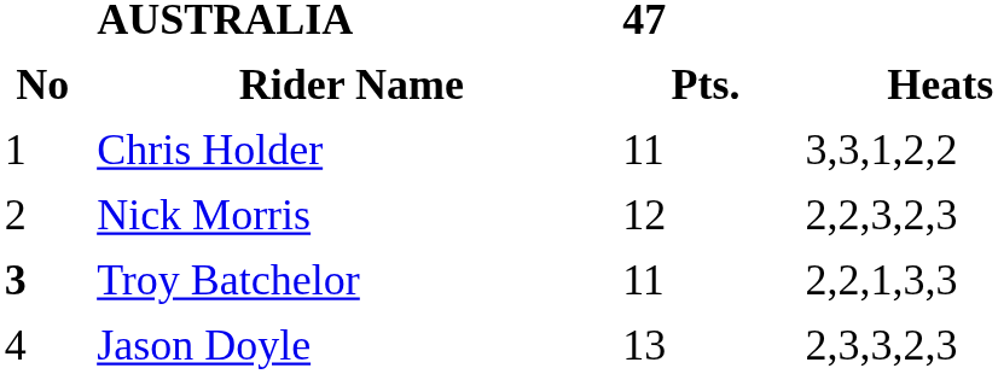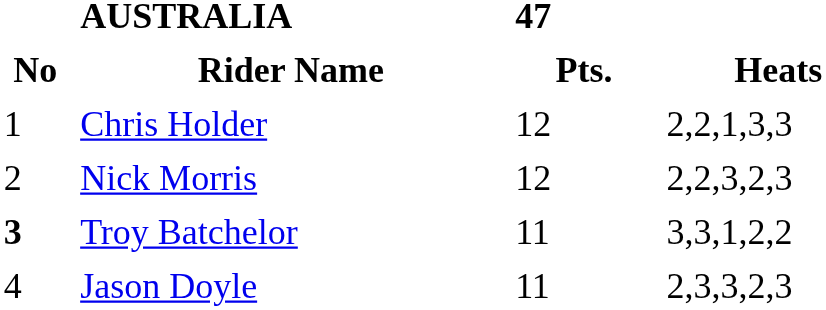 <table cellpadding="3" cellspacing="0" style="font-size: 100%; border:0px" width="400px">
 <tr align=left>
 <td></td>
 <td><strong>AUSTRALIA</strong></td>
 <td><strong>47</strong></td>
 </tr>
 <tr>
 <th width=30px>No</th>
 <th width=210px>Rider Name</th>
 <th width=70px>Pts.</th>
 <th width=110px>Heats</th>
 </tr>
 <tr>
 <td>1</td>
 <td><a href='#'>Chris Holder</a></td>
-<td>11</td>
-<td>3,3,1,2,2</td>
+<td>12</td>
+<td>2,2,1,3,3</td>
 </tr>
 <tr>
 <td>2</td>
 <td><a href='#'>Nick Morris</a></td>
 <td>12</td>
 <td>2,2,3,2,3</td>
 </tr>
 <tr>
 <td><strong>3</strong></td>
 <td><a href='#'>Troy Batchelor</a></td>
 <td>11</td>
-<td>2,2,1,3,3</td>
+<td>3,3,1,2,2</td>
 </tr>
 <tr>
 <td>4</td>
 <td><a href='#'>Jason Doyle</a></td>
-<td>13</td>
+<td>11</td>
 <td>2,3,3,2,3</td>
 </tr>
 </table>
